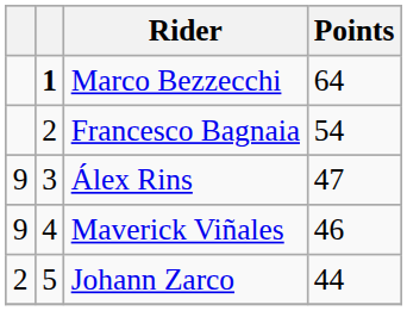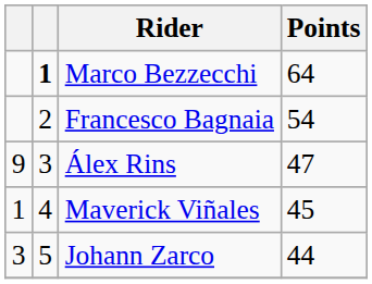 <table class="wikitable" style="font-size: 95%;">
 <tr>
 <th></th>
 <th></th>
 <th>Rider</th>
 <th>Points</th>
 </tr>
 <tr>
 <td></td>
 <td align=center><strong>1</strong></td>
 <td> <a href='#'>Marco Bezzecchi</a></td>
 <td align=left>64</td>
 </tr>
 <tr>
 <td></td>
 <td align=center>2</td>
 <td> <a href='#'>Francesco Bagnaia</a></td>
 <td align=left>54</td>
 </tr>
 <tr>
 <td> 9</td>
 <td align=center>3</td>
 <td> <a href='#'>Álex Rins</a></td>
 <td align=left>47</td>
 </tr>
 <tr>
-<td> 9</td>
+<td> 1</td>
 <td align=center>4</td>
 <td> <a href='#'>Maverick Viñales</a></td>
-<td align=left>46</td>
+<td align=left>45</td>
 </tr>
 <tr>
-<td> 2</td>
+<td> 3</td>
 <td align=center>5</td>
 <td> <a href='#'>Johann Zarco</a></td>
 <td align=left>44</td>
 </tr>
 <tr>
 </tr>
 </table>
